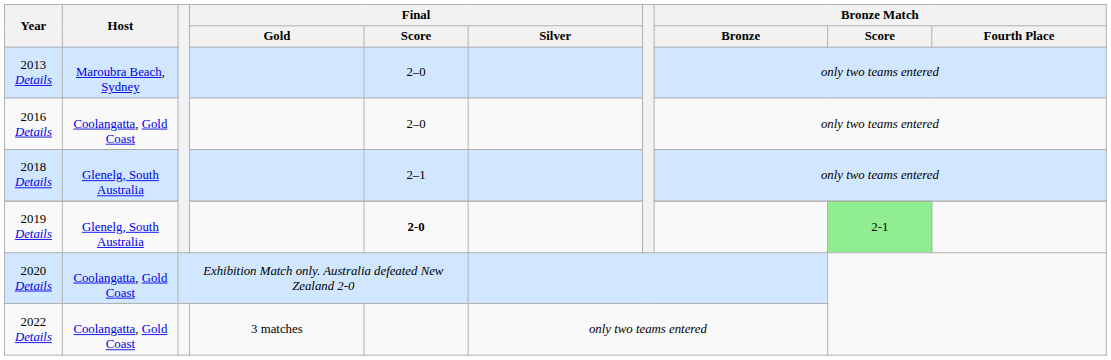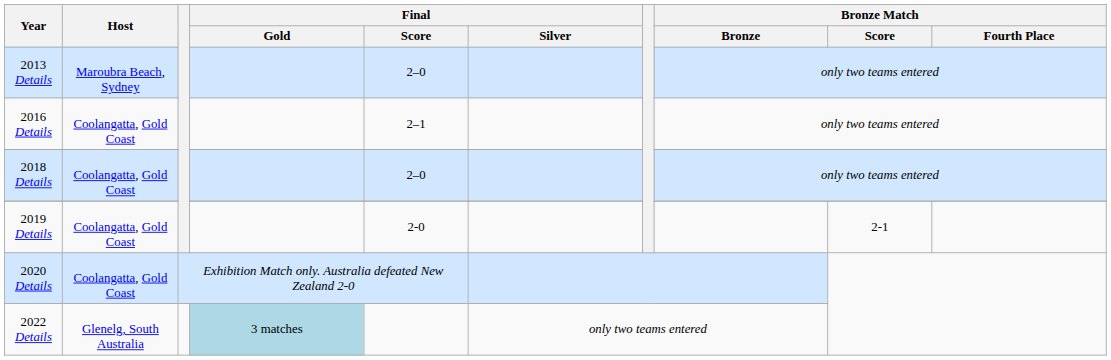 <table class="wikitable" style="font-size:90%; width: 98%; text-align: center;">
 <tr bgcolor=#C1D8FF>
 <th rowspan=2 width=5%>Year</th>
 <th rowspan=2 width=10%>Host</th>
 <th width=1% rowspan=8 bgcolor=ffffff></th>
 <th colspan=3>Final</th>
 <th width=1% rowspan=8 bgcolor=ffffff></th>
 <th colspan=3>Bronze Match</th>
 </tr>
 <tr bgcolor=#EFEFEF>
 <th width=15%>Gold</th>
 <th width=9%>Score</th>
 <th width=15%>Silver</th>
 <th width=15%>Bronze</th>
 <th width=9%>Score</th>
 <th width=15%>Fourth Place</th>
 </tr>
 <tr align=center bgcolor=#D0E7FF>
 <td>2013 <br> <em><a href='#'>Details</a></em></td>
 <td><br><a href='#'>Maroubra Beach</a>, <a href='#'>Sydney</a></td>
 <td><strong></strong></td>
 <td>2–0</td>
 <td></td>
 <td colspan=3><em>only two teams entered</em></td>
 </tr>
 <tr align=center>
 <td>2016 <br> <em><a href='#'>Details</a></em></td>
 <td><br><a href='#'>Coolangatta</a>, <a href='#'>Gold Coast</a></td>
 <td><strong></strong></td>
-<td>2–0</td>
+<td>2–1</td>
 <td></td>
 <td colspan=3><em>only two teams entered</em></td>
 </tr>
 <tr>
 </tr>
 <tr align=center bgcolor=#D0E7FF>
 <td>2018 <br> <em><a href='#'>Details</a></em></td>
-<td><br><a href='#'>Glenelg, South Australia</a></td>
+<td><br><a href='#'>Coolangatta</a>, <a href='#'>Gold Coast</a></td>
 <td><strong></strong></td>
-<td>2–1</td>
+<td>2–0</td>
 <td></td>
 <td colspan=3><em>only two teams entered</em></td>
 </tr>
 <tr>
 </tr>
 <tr align=center>
 <td>2019 <br> <em><a href='#'>Details</a></em></td>
-<td><br><a href='#'>Glenelg, South Australia</a></td>
+<td><br><a href='#'>Coolangatta</a>, <a href='#'>Gold Coast</a></td>
 <td><strong></strong></td>
-<td><strong>2-0</strong></td>
+<td>2-0</td>
 <td></td>
 <td></td>
-<td style="background: lightgreen;">2-1</td>
+<td>2-1</td>
 <td></td>
 </tr>
 <tr align=center bgcolor=#D0E7FF>
 <td>2020 <br> <em><a href='#'>Details</a></em></td>
 <td><br><a href='#'>Coolangatta</a>, <a href='#'>Gold Coast</a></td>
 <td colspan=3><em>Exhibition Match only. Australia defeated New Zealand 2-0</em></td>
 <td colspan=3></td>
 </tr>
 <tr align=center>
 <td>2022 <br> <em><a href='#'>Details</a></em></td>
-<td><br><a href='#'>Coolangatta</a>, <a href='#'>Gold Coast</a></td>
+<td><br><a href='#'>Glenelg, South Australia</a></td>
 <td><strong></strong></td>
-<td>3 matches</td>
+<td style="background: lightblue;">3 matches</td>
 <td></td>
 <td colspan=3><em>only two teams entered</em></td>
 </tr>
 </table>
